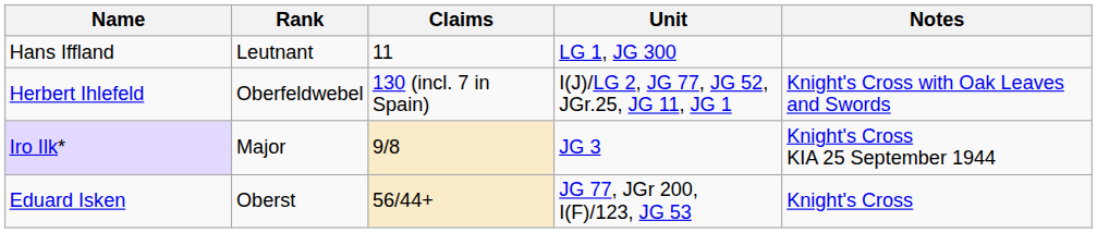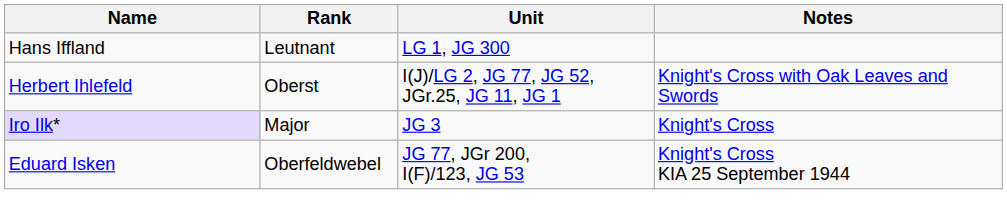 <table class="wikitable" style="width:100%;">
 <tr>
 <th width="22%">Name</th>
 <th width="8%">Rank</th>
-<th width="18%">Claims</th>
 <th width="22%">Unit</th>
 <th width="30%">Notes</th>
 </tr>
 <tr>
 <td>Hans Iffland</td>
 <td>Leutnant</td>
-<td>11</td>
 <td><a href='#'>LG 1</a>, <a href='#'>JG 300</a></td>
 <td></td>
 </tr>
 <tr>
 <td><a href='#'>Herbert Ihlefeld</a></td>
-<td>Oberfeldwebel</td>
-<td><a href='#'>130</a> (incl. 7 in Spain)</td>
+<td>Oberst</td>
 <td>I(J)/<a href='#'>LG 2</a>, <a href='#'>JG 77</a>, <a href='#'>JG 52</a>,<br>JGr.25, <a href='#'>JG 11</a>, <a href='#'>JG 1</a></td>
 <td><a href='#'>Knight's Cross with Oak Leaves and Swords</a></td>
 </tr>
 <tr>
 <td style="background:#e3d9ff;" align="left"><a href='#'>Iro Ilk</a>*</td>
 <td>Major</td>
-<td style="background:#faecc8" align="left">9/8</td>
 <td><a href='#'>JG 3</a></td>
-<td><a href='#'>Knight's Cross</a><br>KIA 25 September 1944</td>
+<td><a href='#'>Knight's Cross</a></td>
 </tr>
 <tr>
 <td><a href='#'>Eduard Isken</a></td>
-<td>Oberst</td>
-<td style="background:#faecc8" align="left">56/44+</td>
+<td>Oberfeldwebel</td>
 <td><a href='#'>JG 77</a>, JGr 200,<br>I(F)/123, <a href='#'>JG 53</a></td>
-<td><a href='#'>Knight's Cross</a></td>
+<td><a href='#'>Knight's Cross</a><br>KIA 25 September 1944</td>
 </tr>
 </table>
